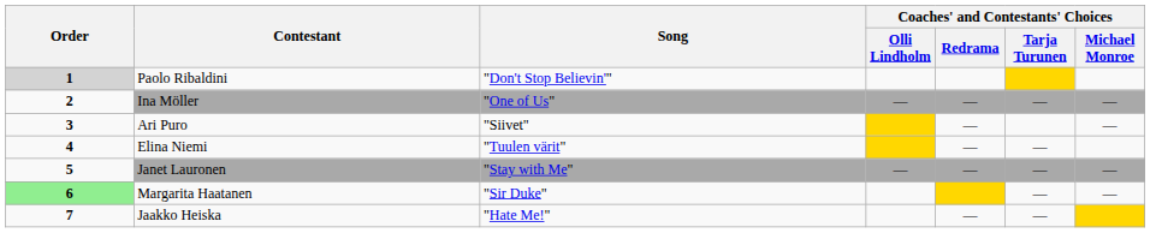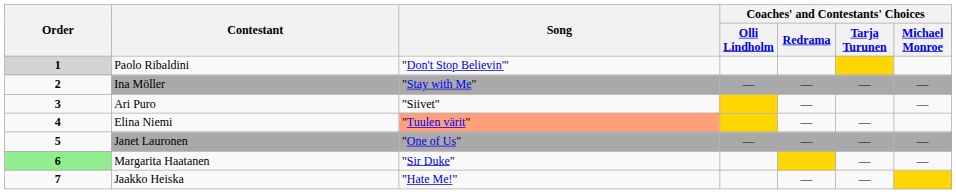 <table class="wikitable" style="width:100%;">
 <tr>
 <th rowspan=2>Order</th>
 <th rowspan=2>Contestant</th>
 <th rowspan=2>Song</th>
 <th colspan=4>Coaches' and Contestants' Choices</th>
 </tr>
 <tr>
 <th width="70"><a href='#'>Olli Lindholm</a></th>
 <th width="70"><a href='#'>Redrama</a></th>
 <th width="70"><a href='#'>Tarja Turunen</a></th>
 <th width="70"><a href='#'>Michael Monroe</a></th>
 </tr>
 <tr>
 <td align="center" style="background: lightgrey;"><strong>1</strong></td>
 <td>Paolo Ribaldini</td>
 <td>"<a href='#'>Don't Stop Believin'</a>"</td>
 <td style=";text-align:center;"></td>
 <td style=";text-align:center;"></td>
 <td style="background:gold;text-align:center;"></td>
 <td style=";text-align:center;"></td>
 </tr>
 <tr>
 <td align="center"><strong>2</strong></td>
 <td style="background:darkgrey;text-align:left;">Ina Möller</td>
-<td style="background:darkgrey;text-align:left;">"<a href='#'>One of Us</a>"</td>
+<td style="background:darkgrey;text-align:left;">"<a href='#'>Stay with Me</a>"</td>
 <td style="background:darkgrey;text-align:center;">—</td>
 <td style="background:darkgrey;text-align:center;">—</td>
 <td style="background:darkgrey;text-align:center;">—</td>
 <td style="background:darkgrey;text-align:center;">—</td>
 </tr>
 <tr>
 <td align="center"><strong>3</strong></td>
 <td>Ari Puro</td>
 <td>"Siivet"</td>
 <td style="background:gold;text-align:center;"></td>
 <td align="center">—</td>
 <td style=";text-align:center;"></td>
 <td align="center">—</td>
 </tr>
 <tr>
 <td align="center"><strong>4</strong></td>
 <td>Elina Niemi</td>
-<td>"<a href='#'>Tuulen värit</a>"</td>
+<td style="background: lightsalmon;">"<a href='#'>Tuulen värit</a>"</td>
 <td style="background:gold;text-align:center;"></td>
 <td align="center">—</td>
 <td align="center">—</td>
 <td style=";text-align:center;"></td>
 </tr>
 <tr>
 <td align="center"><strong>5</strong></td>
 <td style="background:darkgrey;text-align:left;">Janet Lauronen</td>
-<td style="background:darkgrey;text-align:left;">"<a href='#'>Stay with Me</a>"</td>
+<td style="background:darkgrey;text-align:left;">"<a href='#'>One of Us</a>"</td>
 <td style="background:darkgrey;text-align:center;">—</td>
 <td style="background:darkgrey;text-align:center;">—</td>
 <td style="background:darkgrey;text-align:center;">—</td>
 <td style="background:darkgrey;text-align:center;">—</td>
 </tr>
 <tr>
 <td align="center" style="background: lightgreen;"><strong>6</strong></td>
 <td>Margarita Haatanen</td>
 <td>"<a href='#'>Sir Duke</a>"</td>
 <td style=";text-align:center;"></td>
 <td style="background:gold;text-align:center;"></td>
 <td align="center">—</td>
 <td align="center">—</td>
 </tr>
 <tr>
 <td align="center"><strong>7</strong></td>
 <td>Jaakko Heiska</td>
 <td>"<a href='#'>Hate Me!</a>"</td>
 <td style=";text-align:center;"></td>
 <td align="center">—</td>
 <td align="center">—</td>
 <td style="background:gold;text-align:center;"></td>
 </tr>
 </table>
